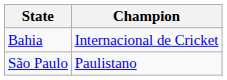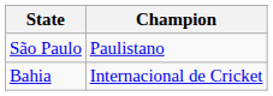 <table class="wikitable">
 <tr>
 <th>State</th>
 <th>Champion</th>
 </tr>
 <tr>
+<td><a href='#'>São Paulo</a></td>
+<td><a href='#'>Paulistano</a></td>
+</tr>
+<tr>
 <td><a href='#'>Bahia</a></td>
 <td><a href='#'>Internacional de Cricket</a></td>
 </tr>
-<tr>
-<td><a href='#'>São Paulo</a></td>
-<td><a href='#'>Paulistano</a></td>
-</tr>
 </table>
